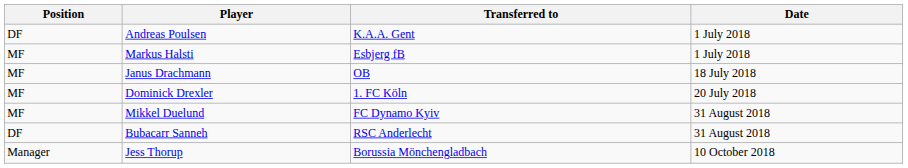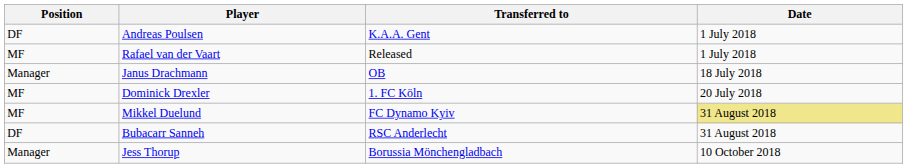 <table class="wikitable sortable" style="width:90%; text-align:center; font-size:95%; text-align:left;">
 <tr>
 <th>Position</th>
 <th>Player</th>
 <th>Transferred to</th>
 <th>Date</th>
 </tr>
 <tr>
 <td>DF</td>
 <td> <a href='#'>Andreas Poulsen</a></td>
 <td><a href='#'>K.A.A. Gent</a></td>
 <td>1 July 2018</td>
 </tr>
 <tr>
 <td>MF</td>
-<td> <a href='#'>Markus Halsti</a></td>
-<td><a href='#'>Esbjerg fB</a></td>
+<td> <a href='#'>Rafael van der Vaart</a></td>
+<td>Released</td>
 <td>1 July 2018</td>
 </tr>
 <tr>
-<td>MF</td>
+<td>Manager</td>
 <td> <a href='#'>Janus Drachmann</a></td>
 <td><a href='#'>OB</a></td>
 <td>18 July 2018</td>
 </tr>
 <tr>
 <td>MF</td>
 <td> <a href='#'>Dominick Drexler</a></td>
 <td><a href='#'>1. FC Köln</a></td>
 <td>20 July 2018</td>
 </tr>
 <tr>
 <td>MF</td>
 <td> <a href='#'>Mikkel Duelund</a></td>
 <td><a href='#'>FC Dynamo Kyiv</a></td>
-<td>31 August 2018</td>
+<td style="background: khaki;">31 August 2018</td>
 </tr>
 <tr>
 <td>DF</td>
 <td> <a href='#'>Bubacarr Sanneh</a></td>
 <td><a href='#'>RSC Anderlecht</a></td>
 <td>31 August 2018</td>
 </tr>
 <tr>
 <td>Manager</td>
 <td> <a href='#'>Jess Thorup</a></td>
 <td><a href='#'>Borussia Mönchengladbach</a></td>
 <td>10 October 2018</td>
 </tr>
 </table>
